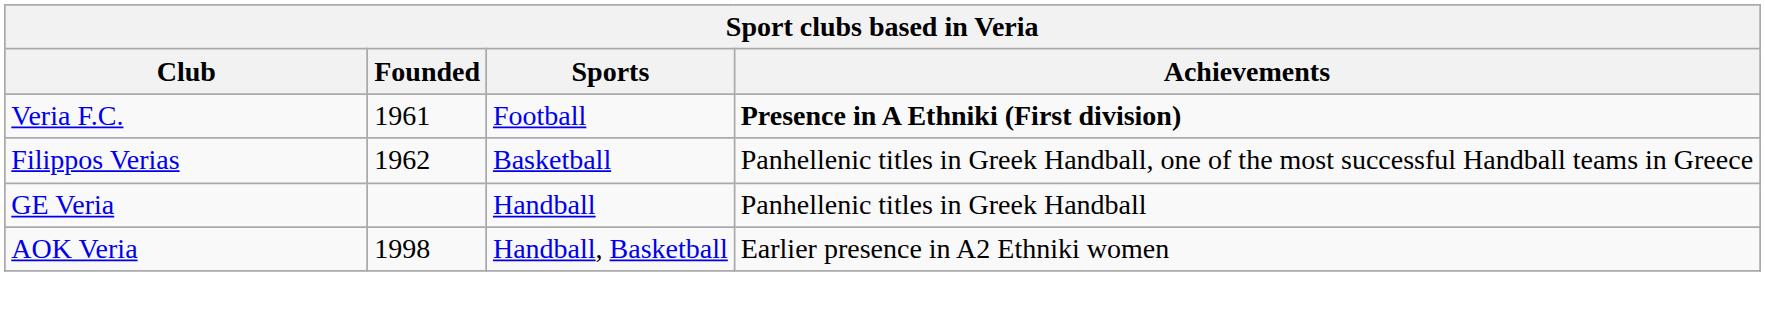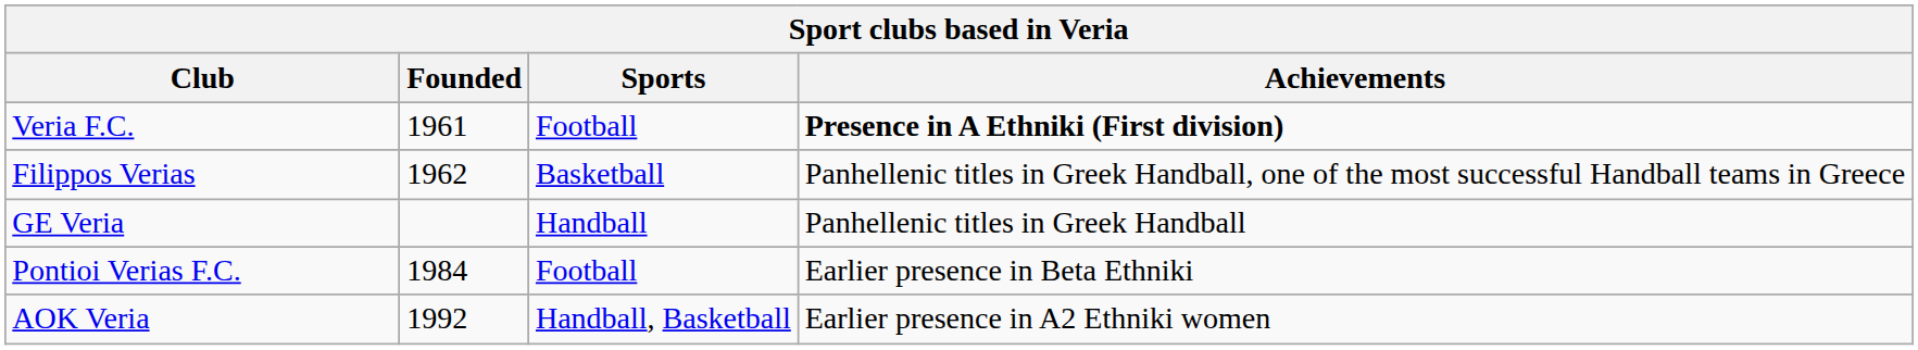 <table class="wikitable">
 <tr>
 <th colspan="4">Sport clubs based in Veria</th>
 </tr>
 <tr>
 <th width="200">Club</th>
 <th>Founded</th>
 <th>Sports</th>
 <th>Achievements</th>
 </tr>
 <tr>
 <td><a href='#'>Veria F.C.</a></td>
 <td>1961</td>
 <td><a href='#'>Football</a></td>
 <td><strong>Presence in A Ethniki (First division)</strong></td>
 </tr>
 <tr>
 <td><a href='#'>Filippos Verias</a></td>
 <td>1962</td>
 <td><a href='#'>Basketball</a></td>
 <td>Panhellenic titles in Greek Handball, one of the most successful Handball teams in Greece</td>
 </tr>
 <tr>
 <td><a href='#'>GE Veria</a></td>
 <td></td>
 <td><a href='#'>Handball</a></td>
 <td>Panhellenic titles in Greek Handball</td>
 </tr>
 <tr>
+<td><a href='#'>Pontioi Verias F.C.</a></td>
+<td>1984</td>
+<td><a href='#'>Football</a></td>
+<td>Earlier presence in Beta Ethniki</td>
+</tr>
+<tr>
 <td><a href='#'>AOK Veria</a></td>
-<td>1998</td>
+<td>1992</td>
 <td><a href='#'>Handball</a>, <a href='#'>Basketball</a></td>
 <td>Earlier presence in A2 Ethniki women</td>
 </tr>
 </table>
